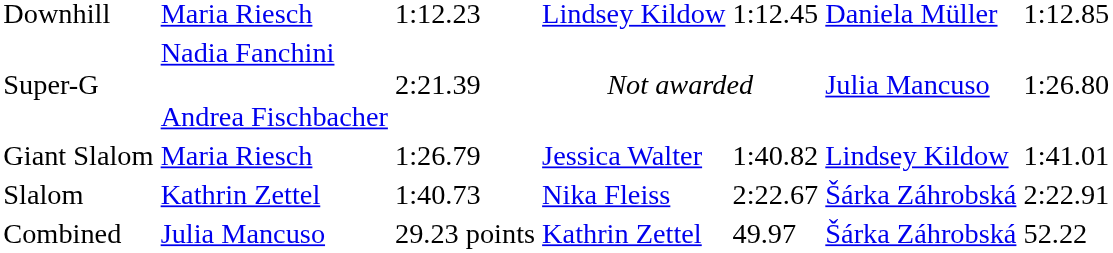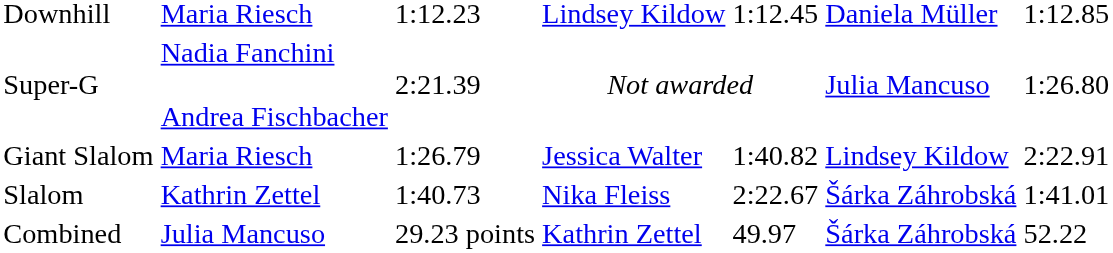 <table>
 <tr>
 <td>Downhill</td>
 <td><a href='#'>Maria Riesch</a><br></td>
 <td>1:12.23</td>
 <td><a href='#'>Lindsey Kildow</a><br></td>
 <td>1:12.45</td>
 <td><a href='#'>Daniela Müller</a><br></td>
 <td>1:12.85</td>
 </tr>
 <tr>
 <td>Super-G</td>
 <td><a href='#'>Nadia Fanchini</a><br><br><a href='#'>Andrea Fischbacher</a><br></td>
 <td>2:21.39</td>
 <td colspan="2" align="center"><em>Not awarded</em></td>
 <td><a href='#'>Julia Mancuso</a><br></td>
 <td>1:26.80</td>
 </tr>
 <tr>
 <td>Giant Slalom</td>
 <td><a href='#'>Maria Riesch</a><br></td>
 <td>1:26.79</td>
 <td><a href='#'>Jessica Walter</a><br></td>
 <td>1:40.82</td>
 <td><a href='#'>Lindsey Kildow</a><br></td>
-<td>1:41.01</td>
+<td>2:22.91</td>
 </tr>
 <tr>
 <td>Slalom</td>
 <td><a href='#'>Kathrin Zettel</a><br></td>
 <td>1:40.73</td>
 <td><a href='#'>Nika Fleiss</a><br></td>
 <td>2:22.67</td>
 <td><a href='#'>Šárka Záhrobská</a><br></td>
-<td>2:22.91</td>
+<td>1:41.01</td>
 </tr>
 <tr>
 <td>Combined</td>
 <td><a href='#'>Julia Mancuso</a><br></td>
 <td>29.23 points</td>
 <td><a href='#'>Kathrin Zettel</a><br></td>
 <td>49.97</td>
 <td><a href='#'>Šárka Záhrobská</a><br></td>
 <td>52.22</td>
 </tr>
 </table>
